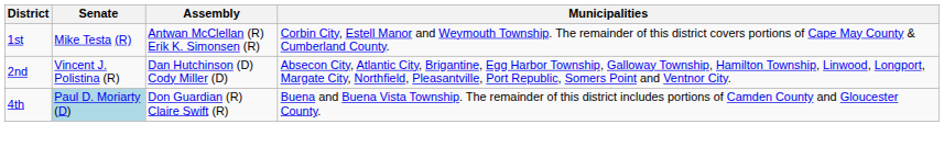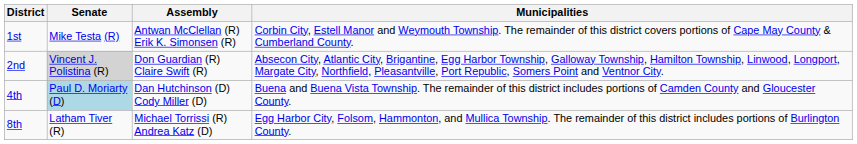 <table class="wikitable">
 <tr>
 <th>District</th>
 <th>Senate</th>
 <th>Assembly </th>
 <th>Municipalities</th>
 </tr>
 <tr>
 <td><a href='#'>1st</a></td>
 <td><a href='#'>Mike Testa</a> <a href='#'>(R)</a></td>
 <td><a href='#'>Antwan McClellan</a> (R)<br><a href='#'>Erik K. Simonsen</a> (R)</td>
 <td><a href='#'>Corbin City</a>, <a href='#'>Estell Manor</a> and <a href='#'>Weymouth Township</a>. The remainder of this district covers portions of <a href='#'>Cape May County</a> & <a href='#'>Cumberland County</a>.</td>
 </tr>
 <tr>
 <td><a href='#'>2nd</a></td>
-<td><a href='#'>Vincent J. Polistina</a> (R)</td>
-<td><a href='#'>Dan Hutchinson</a> (D)<br><a href='#'>Cody Miller</a> (D)</td>
+<td style="background: lightgrey;"><a href='#'>Vincent J. Polistina</a> (R)</td>
+<td><a href='#'>Don Guardian</a> (R) <a href='#'>Claire Swift</a> (R)</td>
 <td><a href='#'>Absecon City</a>, <a href='#'>Atlantic City</a>, <a href='#'>Brigantine</a>, <a href='#'>Egg Harbor Township</a>, <a href='#'>Galloway Township</a>, <a href='#'>Hamilton Township</a>, <a href='#'>Linwood</a>, <a href='#'>Longport</a>, <a href='#'>Margate City</a>, <a href='#'>Northfield</a>, <a href='#'>Pleasantville</a>, <a href='#'>Port Republic</a>, <a href='#'>Somers Point</a> and <a href='#'>Ventnor City</a>.</td>
 </tr>
 <tr>
 <td><a href='#'>4th</a></td>
 <td style="background: lightblue;"><a href='#'>Paul D. Moriarty</a> (<a href='#'>D</a>)</td>
-<td><a href='#'>Don Guardian</a> (R) <a href='#'>Claire Swift</a> (R)</td>
+<td><a href='#'>Dan Hutchinson</a> (D)<br><a href='#'>Cody Miller</a> (D)</td>
 <td><a href='#'>Buena</a> and <a href='#'>Buena Vista Township</a>. The remainder of this district includes portions of <a href='#'>Camden County</a> and <a href='#'>Gloucester County</a>.</td>
 </tr>
+<tr>
+<td><a href='#'>8th</a></td>
+<td><a href='#'>Latham Tiver</a> (R)</td>
+<td><a href='#'>Michael Torrissi</a> (R)<br><a href='#'>Andrea Katz</a> (D)</td>
+<td><a href='#'>Egg Harbor City</a>, <a href='#'>Folsom</a>, <a href='#'>Hammonton</a>, and <a href='#'>Mullica Township</a>. The remainder of this district includes portions of <a href='#'>Burlington County</a>.</td>
+</tr>
 </table>
